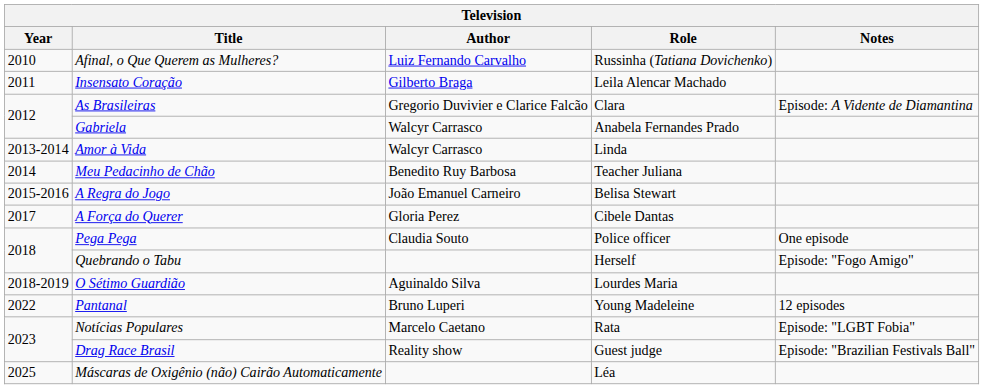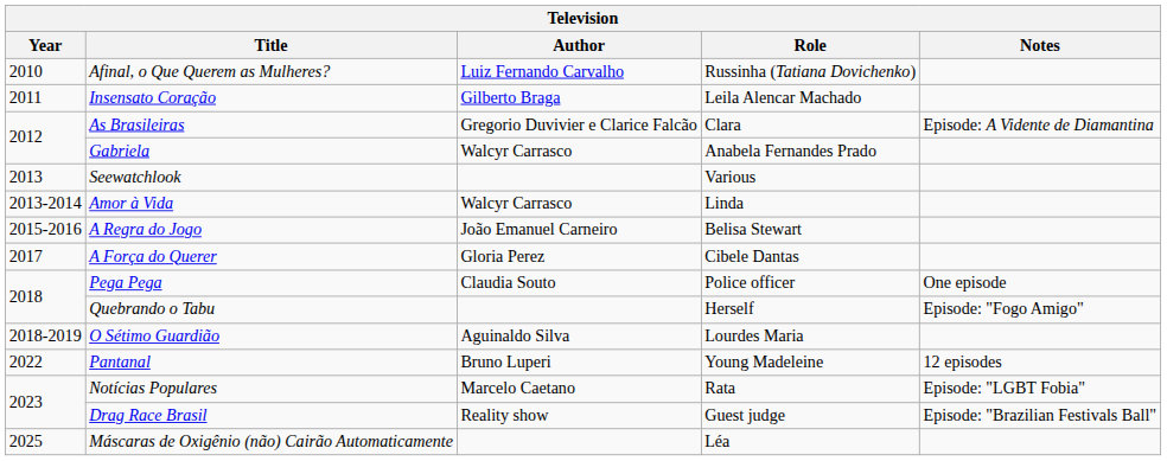 <table class="wikitable">
 <tr>
 <th colspan="5">Television</th>
 </tr>
 <tr>
 <th>Year</th>
 <th>Title</th>
 <th>Author</th>
 <th>Role</th>
 <th>Notes</th>
 </tr>
 <tr>
 <td>2010</td>
 <td><em>Afinal, o Que Querem as Mulheres?</em></td>
 <td><a href='#'>Luiz Fernando Carvalho</a></td>
 <td>Russinha (<em>Tatiana Dovichenko</em>)</td>
 <td></td>
 </tr>
 <tr>
 <td>2011</td>
 <td><em><a href='#'>Insensato Coração</a></em></td>
 <td><a href='#'>Gilberto Braga</a></td>
 <td>Leila Alencar Machado</td>
 <td></td>
 </tr>
 <tr>
 <td rowspan="2">2012</td>
 <td><em><a href='#'>As Brasileiras</a></em></td>
 <td>Gregorio Duvivier e Clarice Falcão</td>
 <td>Clara</td>
 <td>Episode: <em>A Vidente de Diamantina</em> </td>
 </tr>
 <tr>
 <td><em><a href='#'>Gabriela</a></em></td>
 <td>Walcyr Carrasco</td>
 <td>Anabela Fernandes Prado</td>
 <td></td>
 </tr>
 <tr>
+<td>2013</td>
+<td><em>Seewatchlook</em></td>
+<td></td>
+<td>Various</td>
+<td></td>
+</tr>
+<tr>
 <td>2013-2014</td>
 <td><em><a href='#'>Amor à Vida</a></em></td>
 <td>Walcyr Carrasco</td>
 <td>Linda</td>
-<td></td>
-</tr>
-<tr>
-<td>2014</td>
-<td><em><a href='#'>Meu Pedacinho de Chão</a></em></td>
-<td>Benedito Ruy Barbosa</td>
-<td>Teacher Juliana</td>
 <td></td>
 </tr>
 <tr>
 <td>2015-2016</td>
 <td><em><a href='#'>A Regra do Jogo</a></em></td>
 <td>João Emanuel Carneiro</td>
 <td>Belisa Stewart</td>
 <td></td>
 </tr>
 <tr>
 <td>2017</td>
 <td><em><a href='#'>A Força do Querer</a></em></td>
 <td>Gloria Perez</td>
 <td>Cibele Dantas</td>
 <td></td>
 </tr>
 <tr>
 <td rowspan="2">2018</td>
 <td><em><a href='#'>Pega Pega</a></em></td>
 <td>Claudia Souto</td>
 <td>Police officer</td>
 <td>One episode </td>
 </tr>
 <tr>
 <td><em>Quebrando o Tabu</em></td>
 <td></td>
 <td>Herself</td>
 <td>Episode: "Fogo Amigo"</td>
 </tr>
 <tr>
 <td>2018-2019</td>
 <td><em><a href='#'>O Sétimo Guardião</a></em></td>
 <td>Aguinaldo Silva</td>
 <td>Lourdes Maria</td>
 <td></td>
 </tr>
 <tr>
 <td>2022</td>
 <td><a href='#'><em>Pantanal</em></a></td>
 <td>Bruno Luperi</td>
 <td>Young Madeleine</td>
 <td>12 episodes</td>
 </tr>
 <tr>
 <td rowspan="2">2023</td>
 <td><em>Notícias Populares</em></td>
 <td>Marcelo Caetano</td>
 <td>Rata</td>
 <td>Episode: "LGBT Fobia"</td>
 </tr>
 <tr>
 <td><em><a href='#'>Drag Race Brasil</a></em></td>
 <td>Reality show</td>
 <td>Guest judge</td>
 <td>Episode: "Brazilian Festivals Ball"</td>
 </tr>
 <tr>
 <td>2025</td>
 <td><em>Máscaras de Oxigênio (não) Cairão Automaticamente</em></td>
 <td></td>
 <td>Léa</td>
 <td></td>
 </tr>
 </table>
